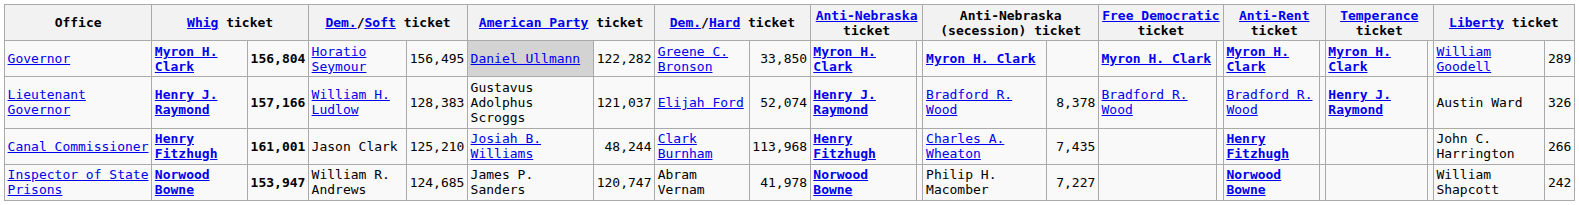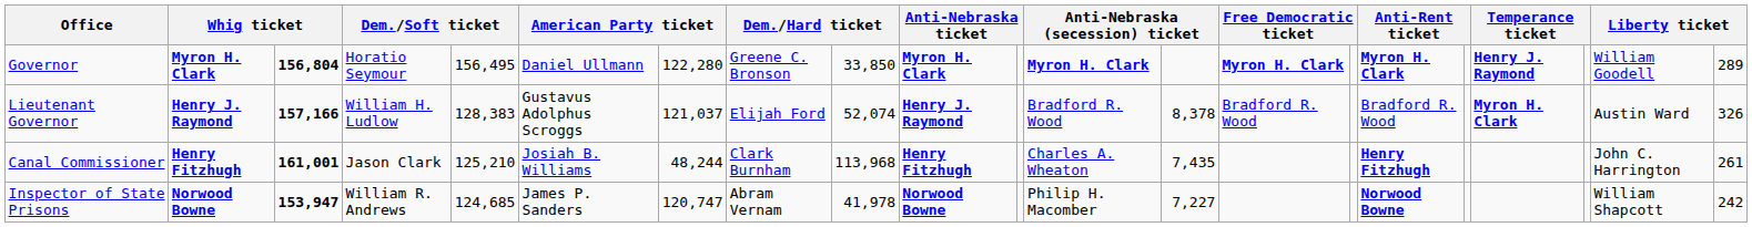 <table class=wikitable>
 <tr bgcolor=lightgrey>
 <th>Office</th>
 <th colspan="2" ><a href='#'>Whig</a> ticket</th>
 <th colspan="2" ><a href='#'>Dem.</a>/<a href='#'>Soft</a> ticket</th>
 <th colspan="2" ><a href='#'>American Party</a> ticket</th>
 <th colspan="2" ><a href='#'>Dem.</a>/<a href='#'>Hard</a> ticket</th>
 <th colspan="2" ><a href='#'>Anti-Nebraska</a> ticket</th>
 <th colspan="2" >Anti-Nebraska (secession) ticket</th>
 <th colspan="2" ><a href='#'>Free Democratic</a> ticket</th>
 <th colspan="2" ><a href='#'>Anti-Rent</a> ticket</th>
 <th colspan="2" ><a href='#'>Temperance</a> ticket</th>
 <th colspan="2" ><a href='#'>Liberty</a> ticket</th>
 </tr>
 <tr>
 <td><a href='#'>Governor</a></td>
 <td><strong><a href='#'>Myron H. Clark</a></strong> </td>
 <td align="right"><strong>156,804</strong></td>
 <td><a href='#'>Horatio Seymour</a></td>
 <td align="right">156,495</td>
-<td style="background: lightgrey;"><a href='#'>Daniel Ullmann</a></td>
-<td align="right">122,282</td>
+<td><a href='#'>Daniel Ullmann</a></td>
+<td align="right">122,280</td>
 <td><a href='#'>Greene C. Bronson</a></td>
 <td align="right">33,850</td>
 <td><strong><a href='#'>Myron H. Clark</a></strong></td>
 <td align="right"></td>
 <td><strong><a href='#'>Myron H. Clark</a></strong></td>
 <td align="right"></td>
 <td><strong><a href='#'>Myron H. Clark</a></strong></td>
 <td align="right"></td>
 <td><strong><a href='#'>Myron H. Clark</a></strong></td>
 <td align="right"></td>
-<td><strong><a href='#'>Myron H. Clark</a></strong></td>
+<td><strong><a href='#'>Henry J. Raymond</a></strong></td>
 <td align="right"></td>
 <td><a href='#'>William Goodell</a></td>
 <td align="right">289</td>
 </tr>
 <tr>
 <td><a href='#'>Lieutenant Governor</a></td>
 <td><strong><a href='#'>Henry J. Raymond</a></strong></td>
 <td align="right"><strong>157,166</strong></td>
 <td><a href='#'>William H. Ludlow</a></td>
 <td align="right">128,383</td>
 <td>Gustavus Adolphus Scroggs</td>
 <td align="right">121,037</td>
 <td><a href='#'>Elijah Ford</a></td>
 <td align="right">52,074</td>
 <td><strong><a href='#'>Henry J. Raymond</a></strong></td>
 <td align="right"></td>
 <td><a href='#'>Bradford R. Wood</a></td>
 <td align="right">8,378</td>
 <td><a href='#'>Bradford R. Wood</a></td>
 <td align="right"></td>
 <td><a href='#'>Bradford R. Wood</a></td>
 <td align="right"></td>
-<td><strong><a href='#'>Henry J. Raymond</a></strong></td>
+<td><strong><a href='#'>Myron H. Clark</a></strong></td>
 <td align="right"></td>
 <td>Austin Ward</td>
 <td align="right">326</td>
 </tr>
 <tr>
 <td><a href='#'>Canal Commissioner</a></td>
 <td><strong><a href='#'>Henry Fitzhugh</a></strong></td>
 <td align="right"><strong>161,001</strong></td>
 <td>Jason Clark</td>
 <td align="right">125,210</td>
 <td><a href='#'>Josiah B. Williams</a></td>
 <td align="right">48,244</td>
 <td><a href='#'>Clark Burnham</a></td>
 <td align="right">113,968</td>
 <td><strong><a href='#'>Henry Fitzhugh</a></strong></td>
 <td align="right"></td>
 <td><a href='#'>Charles A. Wheaton</a></td>
 <td align="right">7,435</td>
 <td></td>
 <td align="right"></td>
 <td><strong><a href='#'>Henry Fitzhugh</a></strong></td>
 <td align="right"></td>
 <td></td>
 <td align="right"></td>
 <td>John C. Harrington</td>
-<td align="right">266</td>
+<td align="right">261</td>
 </tr>
 <tr>
 <td><a href='#'>Inspector of State Prisons</a></td>
 <td><strong><a href='#'>Norwood Bowne</a></strong></td>
 <td align="right"><strong>153,947</strong></td>
 <td>William R. Andrews</td>
 <td align="right">124,685</td>
 <td>James P. Sanders</td>
 <td align="right">120,747</td>
 <td>Abram Vernam</td>
 <td align="right">41,978</td>
 <td><strong><a href='#'>Norwood Bowne</a></strong></td>
 <td align="right"></td>
 <td>Philip H. Macomber</td>
 <td align="right">7,227</td>
 <td></td>
 <td align="right"></td>
 <td><strong><a href='#'>Norwood Bowne</a></strong></td>
 <td align="right"></td>
 <td></td>
 <td align="right"></td>
 <td>William Shapcott</td>
 <td align="right">242</td>
 </tr>
 <tr>
 </tr>
 </table>
